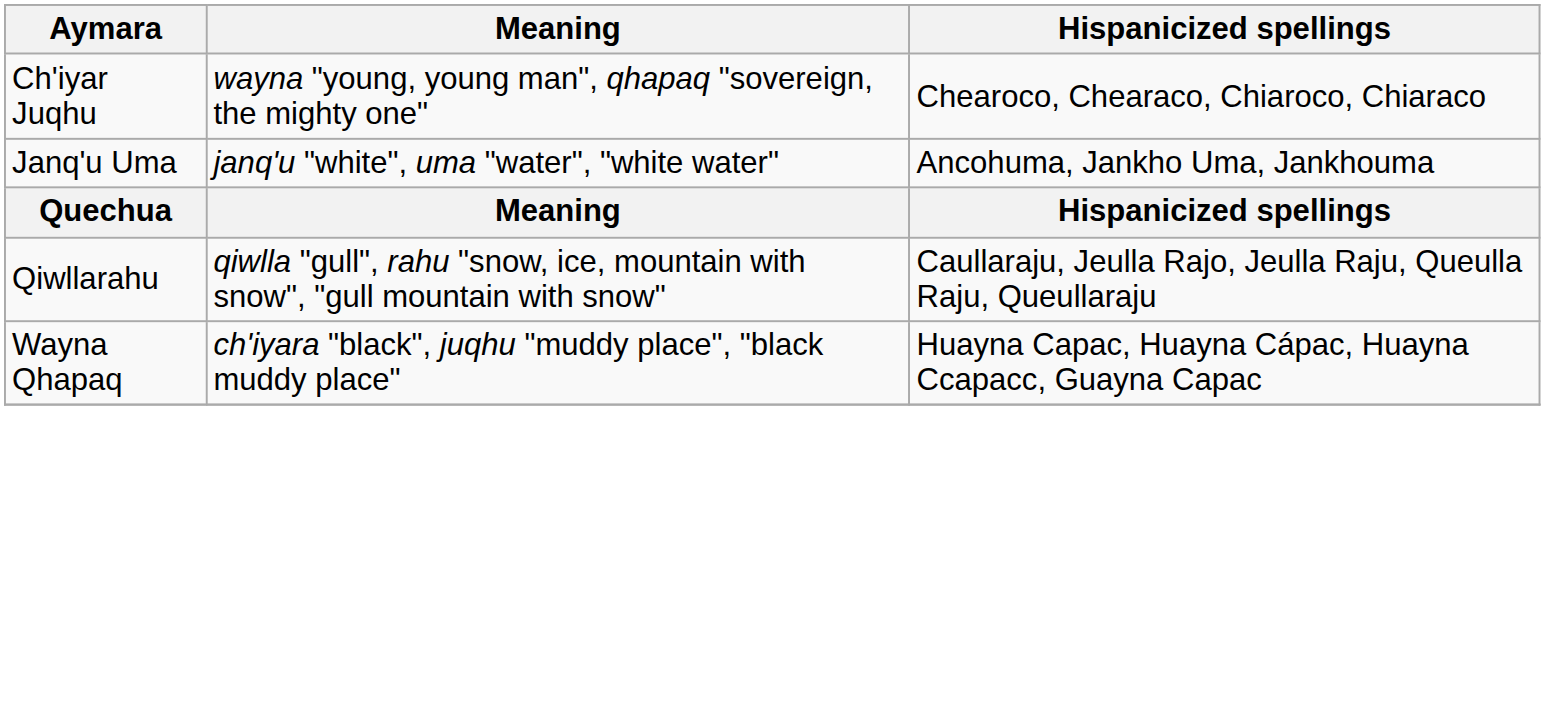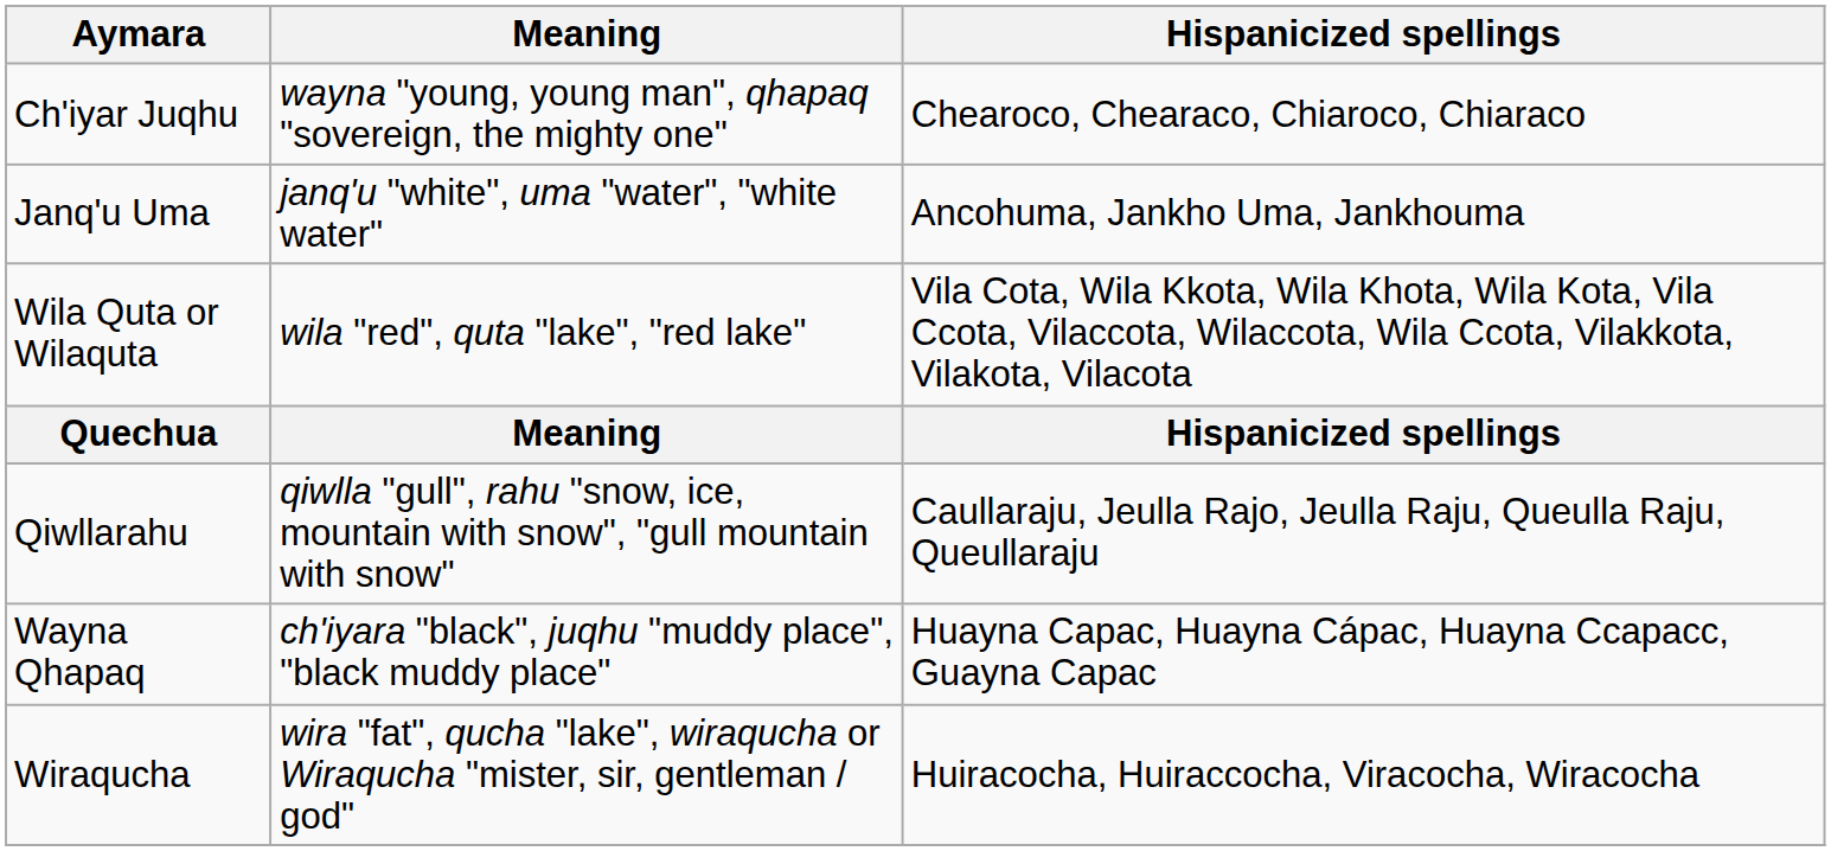 <table class="wikitable" border="1" style="width:50%;" border="1">
 <tr>
 <th>Aymara</th>
 <th>Meaning</th>
 <th>Hispanicized spellings</th>
 </tr>
 <tr>
 <td>Ch'iyar Juqhu</td>
 <td><em>wayna</em> "young, young man", <em>qhapaq</em> "sovereign, the mighty one"</td>
 <td>Chearoco, Chearaco, Chiaroco, Chiaraco</td>
 </tr>
 <tr>
 <td>Janq'u Uma</td>
 <td><em>janq'u</em> "white", <em>uma</em> "water", "white water"</td>
 <td>Ancohuma, Jankho Uma, Jankhouma</td>
 </tr>
 <tr>
+<td>Wila Quta or Wilaquta</td>
+<td><em>wila</em> "red", <em>quta</em> "lake", "red lake"</td>
+<td>Vila Cota, Wila Kkota, Wila Khota, Wila Kota, Vila Ccota, Vilaccota, Wilaccota, Wila Ccota, Vilakkota, Vilakota, Vilacota</td>
+</tr>
+<tr>
 <th>Quechua</th>
 <th>Meaning</th>
 <th>Hispanicized spellings</th>
 </tr>
 <tr>
 <td>Qiwllarahu</td>
 <td><em>qiwlla</em> "gull", <em>rahu</em> "snow, ice, mountain with snow", "gull mountain with snow"</td>
 <td>Caullaraju, Jeulla Rajo, Jeulla Raju, Queulla Raju, Queullaraju</td>
 </tr>
 <tr>
 <td>Wayna Qhapaq</td>
 <td><em>ch'iyara</em> "black", <em>juqhu</em> "muddy place", "black muddy place"</td>
 <td>Huayna Capac, Huayna Cápac, Huayna Ccapacc, Guayna Capac</td>
 </tr>
 <tr>
+<td>Wiraqucha</td>
+<td><em>wira</em> "fat", <em>qucha</em> "lake", <em>wiraqucha</em> or <em>Wiraqucha</em> "mister, sir, gentleman / god"</td>
+<td>Huiracocha, Huiraccocha, Viracocha, Wiracocha</td>
+</tr>
+<tr>
 </tr>
 </table>
